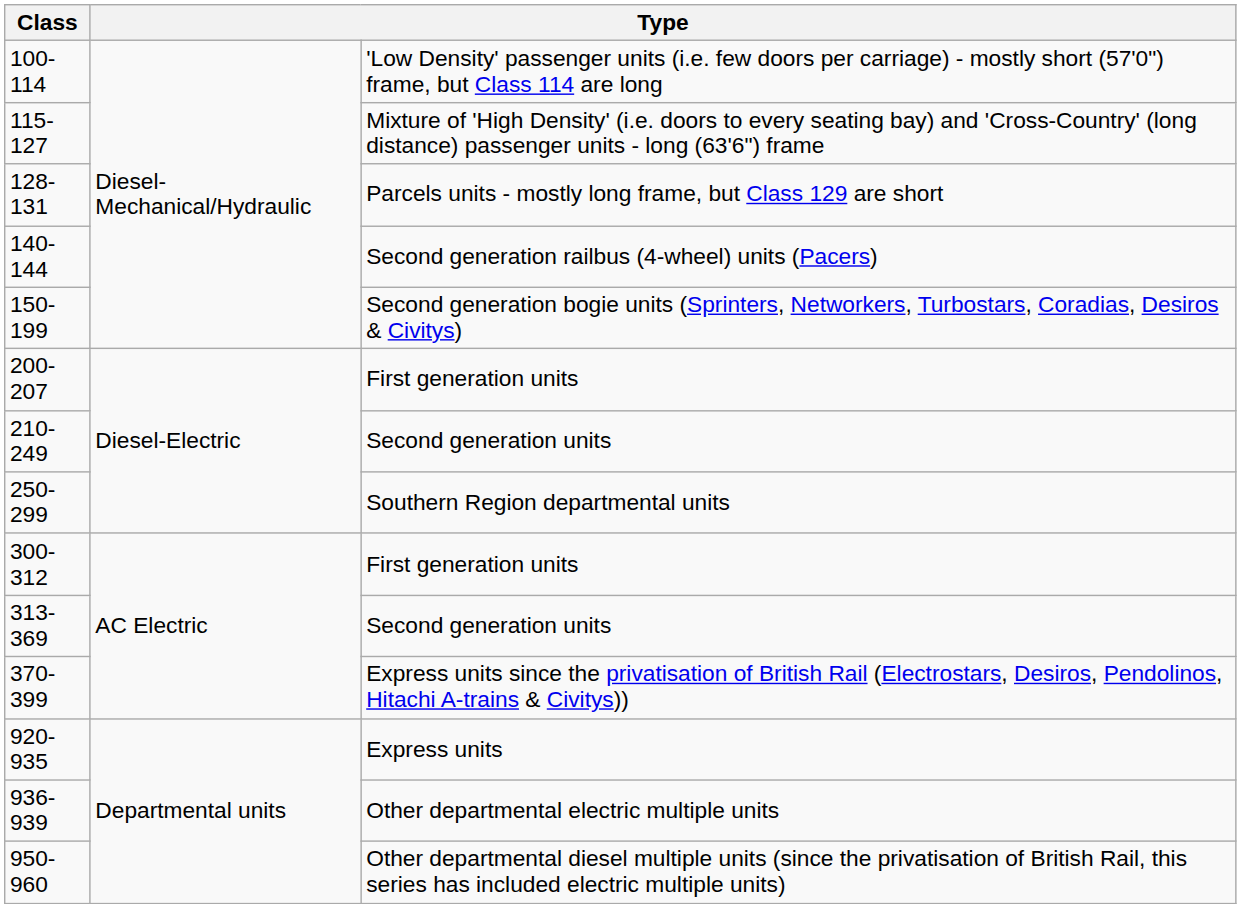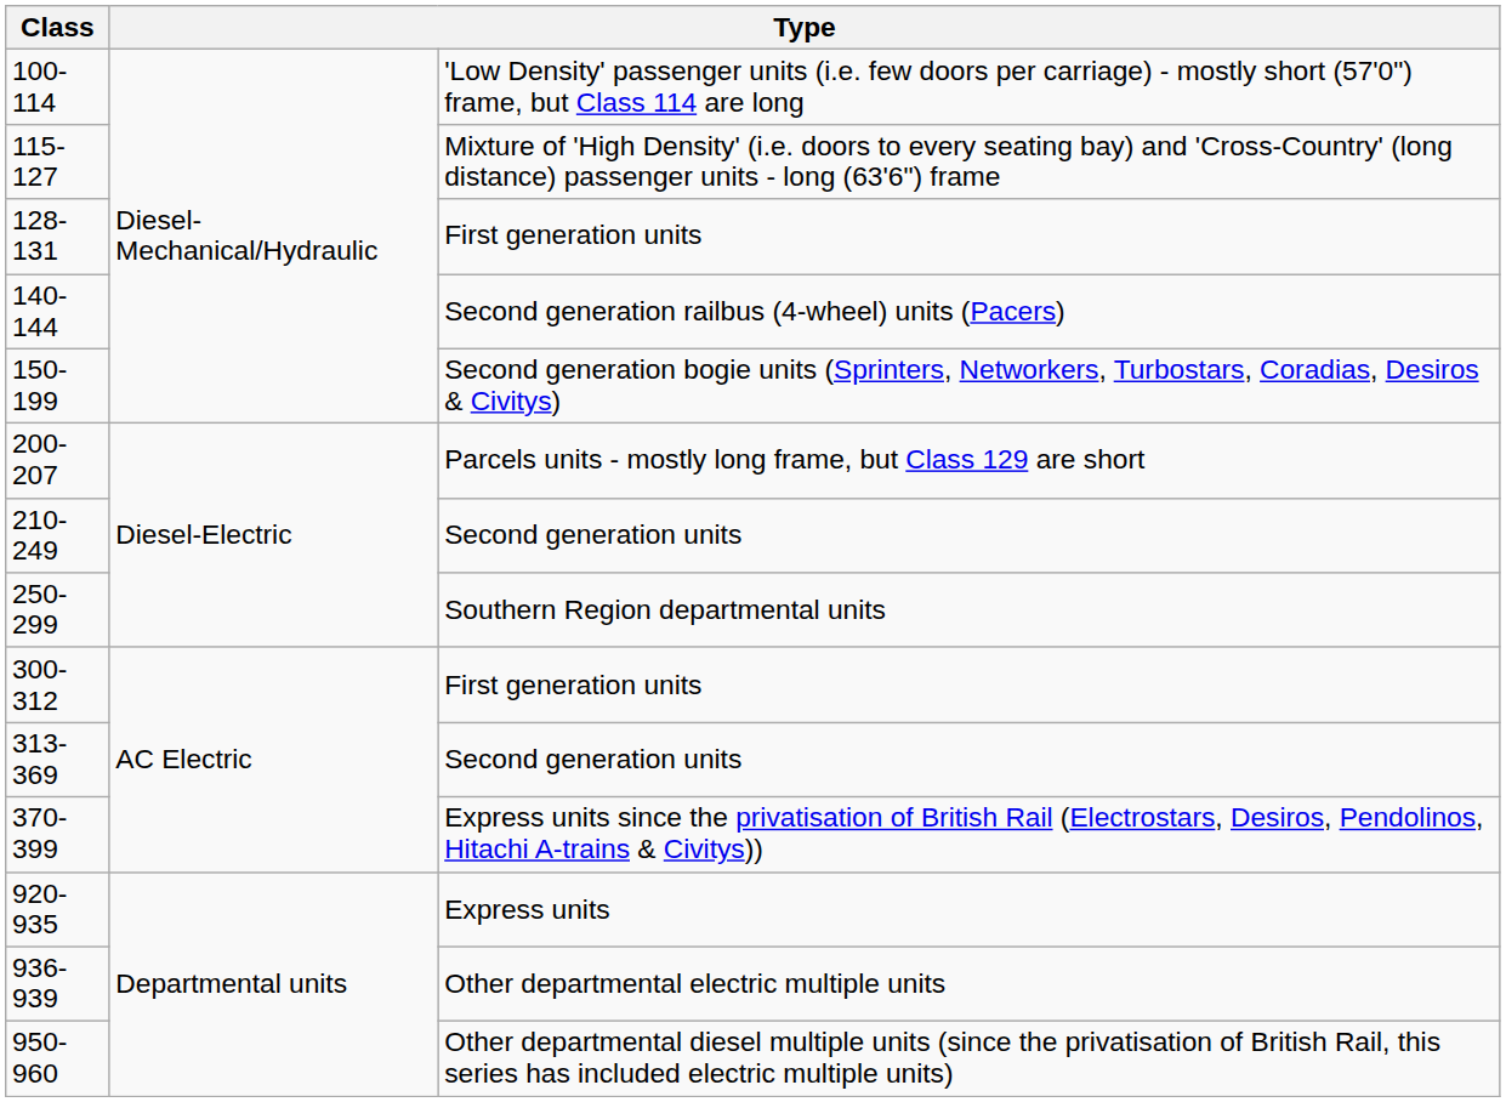 <table Class=wikitable>
 <tr>
 <th>Class</th>
 <th colspan="2">Type</th>
 </tr>
 <tr>
 <td>100-114</td>
 <td rowspan="5">Diesel-Mechanical/Hydraulic</td>
 <td>'Low Density' passenger units (i.e. few doors per carriage) - mostly short (57'0") frame, but <a href='#'>Class 114</a> are long</td>
 </tr>
 <tr>
 <td>115-127</td>
 <td>Mixture of 'High Density' (i.e. doors to every seating bay) and 'Cross-Country' (long distance) passenger units - long (63'6") frame</td>
 </tr>
 <tr>
 <td>128-131</td>
-<td>Parcels units - mostly long frame, but <a href='#'>Class 129</a> are short</td>
+<td>First generation units</td>
 </tr>
 <tr>
 <td>140-144</td>
 <td>Second generation railbus (4-wheel) units (<a href='#'>Pacers</a>)</td>
 </tr>
 <tr>
 <td>150-199</td>
 <td>Second generation bogie units (<a href='#'>Sprinters</a>, <a href='#'>Networkers</a>, <a href='#'>Turbostars</a>, <a href='#'>Coradias</a>, <a href='#'>Desiros</a> & <a href='#'>Civitys</a>)</td>
 </tr>
 <tr>
 <td>200-207</td>
 <td rowspan="3">Diesel-Electric</td>
-<td>First generation units</td>
+<td>Parcels units - mostly long frame, but <a href='#'>Class 129</a> are short</td>
 </tr>
 <tr>
 <td>210-249</td>
 <td>Second generation units</td>
 </tr>
 <tr>
 <td>250-299</td>
 <td>Southern Region departmental units</td>
 </tr>
 <tr>
 <td>300-312</td>
 <td rowspan="3">AC Electric</td>
 <td>First generation units</td>
 </tr>
 <tr>
 <td>313-369</td>
 <td>Second generation units</td>
 </tr>
 <tr>
 <td>370-399</td>
 <td>Express units since the <a href='#'>privatisation of British Rail</a> (<a href='#'>Electrostars</a>, <a href='#'>Desiros</a>, <a href='#'>Pendolinos</a>, <a href='#'>Hitachi A-trains</a> & <a href='#'>Civitys</a>))</td>
 </tr>
 <tr>
 <td>920-935</td>
 <td rowspan="3">Departmental units</td>
 <td>Express units</td>
 </tr>
 <tr>
 <td>936-939</td>
 <td>Other departmental electric multiple units</td>
 </tr>
 <tr>
 <td>950-960</td>
 <td>Other departmental diesel multiple units (since the privatisation of British Rail, this series has included electric multiple units)</td>
 </tr>
 </table>
